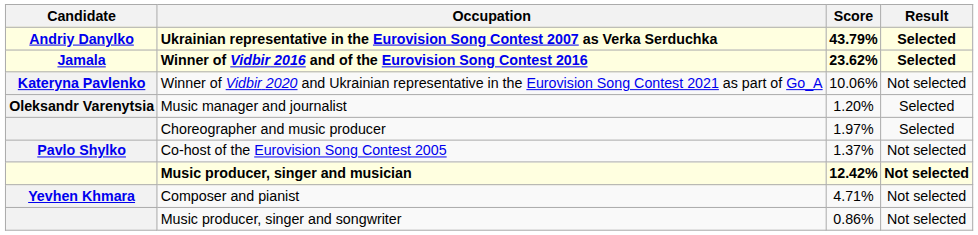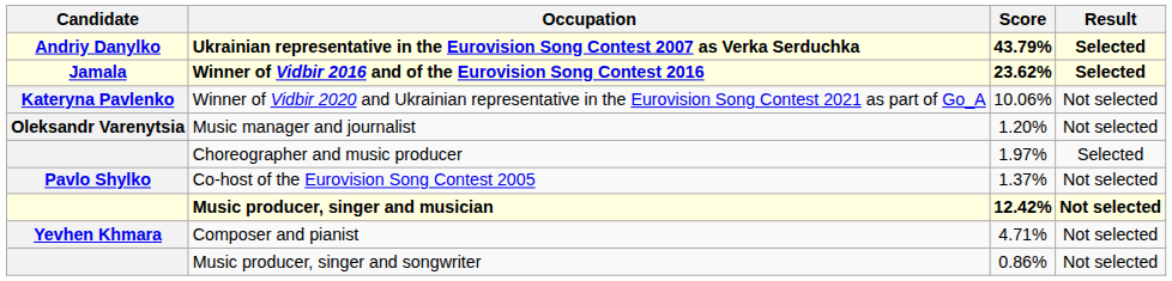 <table class="sortable wikitable plainrowheaders" style="margin: 1em auto 1em auto; font-size:90%; text-align:center;">
 <tr>
 <th>Candidate</th>
 <th class="unsortable">Occupation</th>
 <th>Score</th>
 <th>Result</th>
 </tr>
 <tr style="font-weight:bold; background:lightyellow;">
 <th scope="row" style="font-weight:bold; background:lightyellow;"><a href='#'>Andriy Danylko</a></th>
 <td align="left">Ukrainian representative in the <a href='#'>Eurovision Song Contest 2007</a> as Verka Serduchka</td>
 <td>43.79%</td>
 <td>Selected</td>
 </tr>
 <tr style="font-weight:bold; background:lightyellow;">
 <th scope="row" style="font-weight:bold; background:lightyellow;"><a href='#'>Jamala</a></th>
 <td align="left">Winner of <a href='#'><i>Vidbir</i> <em>2016</em></a> and of the <a href='#'>Eurovision Song Contest 2016</a></td>
 <td>23.62%</td>
 <td>Selected</td>
 </tr>
 <tr>
 <th scope="row"><a href='#'>Kateryna Pavlenko</a></th>
 <td align="left">Winner of <a href='#'><i>Vidbir</i> <em>2020</em></a> and Ukrainian representative in the <a href='#'>Eurovision Song Contest 2021</a> as part of <a href='#'>Go_A</a></td>
 <td>10.06%</td>
 <td>Not selected</td>
 </tr>
 <tr>
 <th scope="row">Oleksandr Varenytsia</th>
 <td align="left">Music manager and journalist</td>
 <td>1.20%</td>
-<td>Selected</td>
+<td>Not selected</td>
 </tr>
 <tr>
 <th scope="row"></th>
 <td align="left">Choreographer and music producer</td>
 <td>1.97%</td>
 <td>Selected</td>
 </tr>
 <tr>
 <th scope="row"><a href='#'>Pavlo Shylko</a></th>
 <td align="left">Co-host of the <a href='#'>Eurovision Song Contest 2005</a></td>
 <td>1.37%</td>
 <td>Not selected</td>
 </tr>
 <tr style="font-weight:bold; background:lightyellow;">
 <th scope="row" style="font-weight:bold; background:lightyellow;"></th>
 <td align="left">Music producer, singer and musician</td>
 <td>12.42%</td>
 <td>Not selected</td>
 </tr>
 <tr>
 <th scope="row"><a href='#'>Yevhen Khmara</a></th>
 <td align="left">Composer and pianist</td>
 <td>4.71%</td>
 <td>Not selected</td>
 </tr>
 <tr>
 <th scope="row"></th>
 <td align="left">Music producer, singer and songwriter</td>
 <td>0.86%</td>
 <td>Not selected</td>
 </tr>
 </table>
